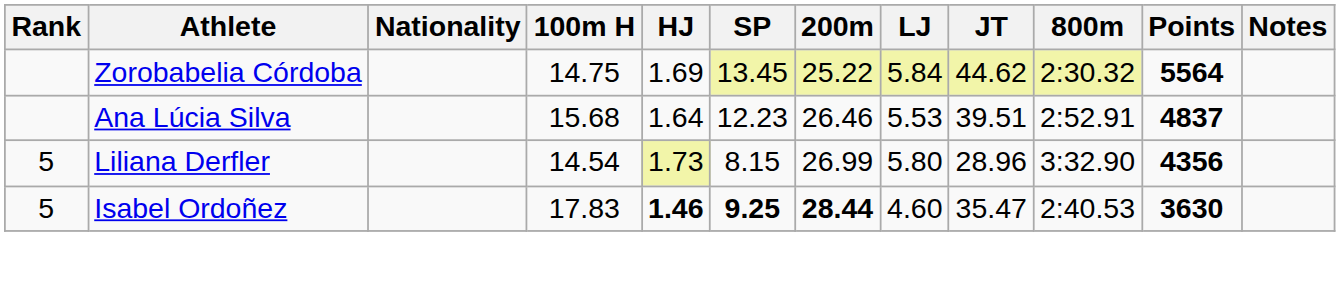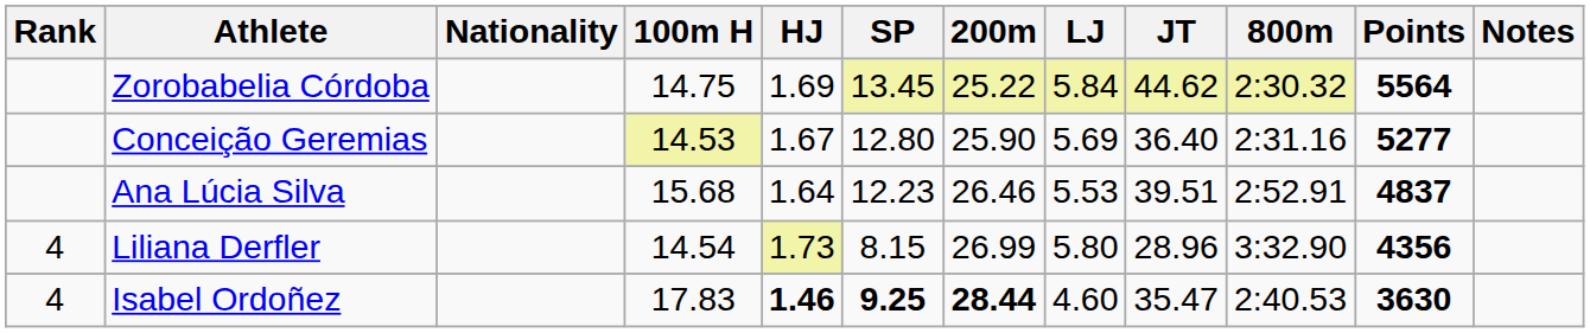 <table class="wikitable sortable" style=" text-align:center;">
 <tr>
 <th>Rank</th>
 <th>Athlete</th>
 <th>Nationality</th>
 <th>100m H</th>
 <th>HJ</th>
 <th>SP</th>
 <th>200m</th>
 <th>LJ</th>
 <th>JT</th>
 <th>800m</th>
 <th>Points</th>
 <th>Notes</th>
 </tr>
 <tr>
 <td></td>
 <td align=left><a href='#'>Zorobabelia Córdoba</a></td>
 <td align=left></td>
 <td>14.75</td>
 <td>1.69</td>
 <td bgcolor=#F2F5A9>13.45</td>
 <td bgcolor=#F2F5A9>25.22</td>
 <td bgcolor=#F2F5A9>5.84</td>
 <td bgcolor=#F2F5A9>44.62</td>
 <td bgcolor=#F2F5A9>2:30.32</td>
 <td><strong>5564</strong></td>
 <td></td>
 </tr>
 <tr>
 <td></td>
+<td align=left><a href='#'>Conceição Geremias</a></td>
+<td align=left></td>
+<td bgcolor=#F2F5A9>14.53</td>
+<td>1.67</td>
+<td>12.80</td>
+<td>25.90</td>
+<td>5.69</td>
+<td>36.40</td>
+<td>2:31.16</td>
+<td><strong>5277</strong></td>
+<td></td>
+</tr>
+<tr>
+<td></td>
 <td align=left><a href='#'>Ana Lúcia Silva</a></td>
 <td align=left></td>
 <td>15.68</td>
 <td>1.64</td>
 <td>12.23</td>
 <td>26.46</td>
 <td>5.53</td>
 <td>39.51</td>
 <td>2:52.91</td>
 <td><strong>4837</strong></td>
 <td></td>
 </tr>
 <tr>
-<td>5</td>
+<td>4</td>
 <td align=left><a href='#'>Liliana Derfler</a></td>
 <td align=left></td>
 <td>14.54</td>
 <td bgcolor=#F2F5A9>1.73</td>
 <td>8.15</td>
 <td>26.99</td>
 <td>5.80</td>
 <td>28.96</td>
 <td>3:32.90</td>
 <td><strong>4356</strong></td>
 <td></td>
 </tr>
 <tr>
-<td>5</td>
+<td>4</td>
 <td align=left><a href='#'>Isabel Ordoñez</a></td>
 <td align=left></td>
 <td>17.83</td>
 <td><strong>1.46</strong></td>
 <td><strong>9.25</strong></td>
 <td><strong>28.44</strong></td>
 <td>4.60</td>
 <td>35.47</td>
 <td>2:40.53</td>
 <td><strong>3630</strong></td>
 <td></td>
 </tr>
 </table>
